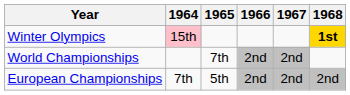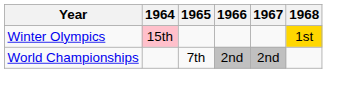 <table class="wikitable" style="text-align:center">
 <tr>
 <th>Year</th>
 <th>1964</th>
 <th>1965</th>
 <th>1966</th>
 <th>1967</th>
 <th>1968</th>
 </tr>
 <tr>
 <td align=left><a href='#'>Winter Olympics</a></td>
 <td style="background: pink;">15th</td>
 <td></td>
 <td></td>
 <td></td>
-<td bgcolor=gold><strong>1st</strong></td>
+<td bgcolor=gold>1st</td>
 </tr>
 <tr>
 <td align=left><a href='#'>World Championships</a></td>
 <td></td>
 <td>7th</td>
 <td bgcolor=silver>2nd</td>
 <td bgcolor=silver>2nd</td>
 <td></td>
 </tr>
-<tr>
-<td align=left><a href='#'>European Championships</a></td>
-<td>7th</td>
-<td>5th</td>
-<td bgcolor=silver>2nd</td>
-<td bgcolor=silver>2nd</td>
-<td bgcolor=silver>2nd</td>
-</tr>
 </table>
